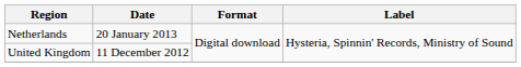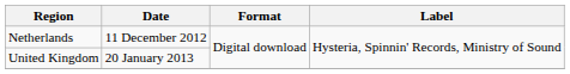 <table class=wikitable>
 <tr>
 <th scope="col">Region</th>
 <th scope="col">Date</th>
 <th scope="col">Format</th>
 <th scope="col">Label</th>
 </tr>
 <tr>
 <td>Netherlands</td>
-<td>20 January 2013</td>
+<td>11 December 2012</td>
 <td rowspan="2">Digital download</td>
 <td rowspan="2">Hysteria, Spinnin' Records, Ministry of Sound</td>
 </tr>
 <tr>
 <td>United Kingdom</td>
-<td>11 December 2012</td>
+<td>20 January 2013</td>
 </tr>
 <tr>
 </tr>
 </table>
